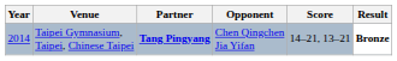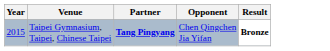 <table class="sortable wikitable" style="font-size: 90%;">
 <tr>
 <th>Year</th>
 <th>Venue</th>
 <th>Partner</th>
 <th>Opponent</th>
-<th>Score</th>
 <th>Result</th>
 </tr>
 <tr style="background:#AABBCC">
-<td align="center"><a href='#'>2014</a></td>
+<td align="center"><a href='#'>2015</a></td>
 <td align="left"><a href='#'>Taipei Gymnasium</a>,<br><a href='#'>Taipei</a>, <a href='#'>Chinese Taipei</a></td>
 <td align="left"><strong> <a href='#'>Tang Pingyang</a></strong></td>
 <td align="left"> <a href='#'>Chen Qingchen</a> <br>  <a href='#'>Jia Yifan</a></td>
-<td align="left">14–21, 13–21</td>
 <td style="text-align:left; background:white"> <strong>Bronze</strong></td>
 </tr>
 </table>
